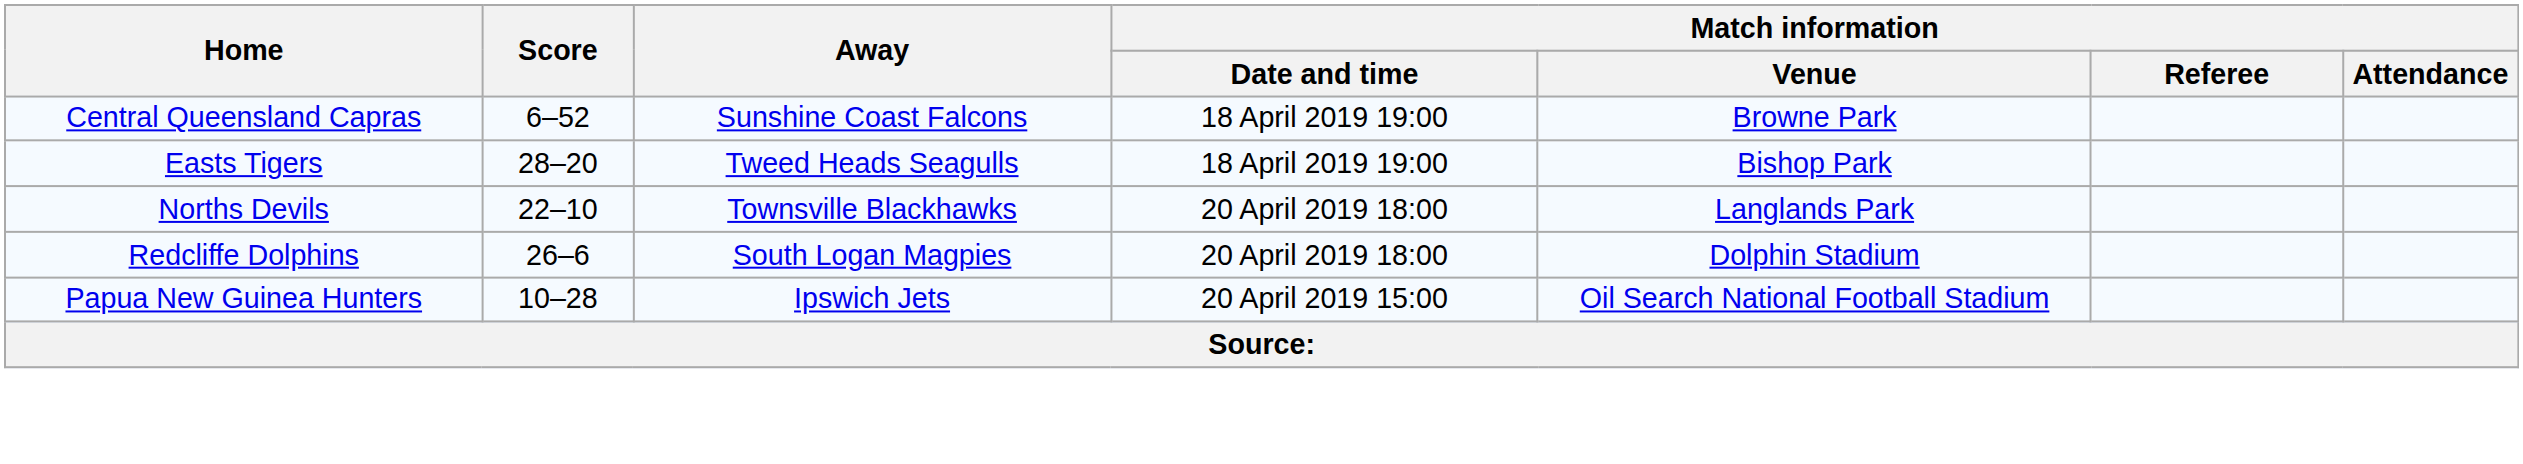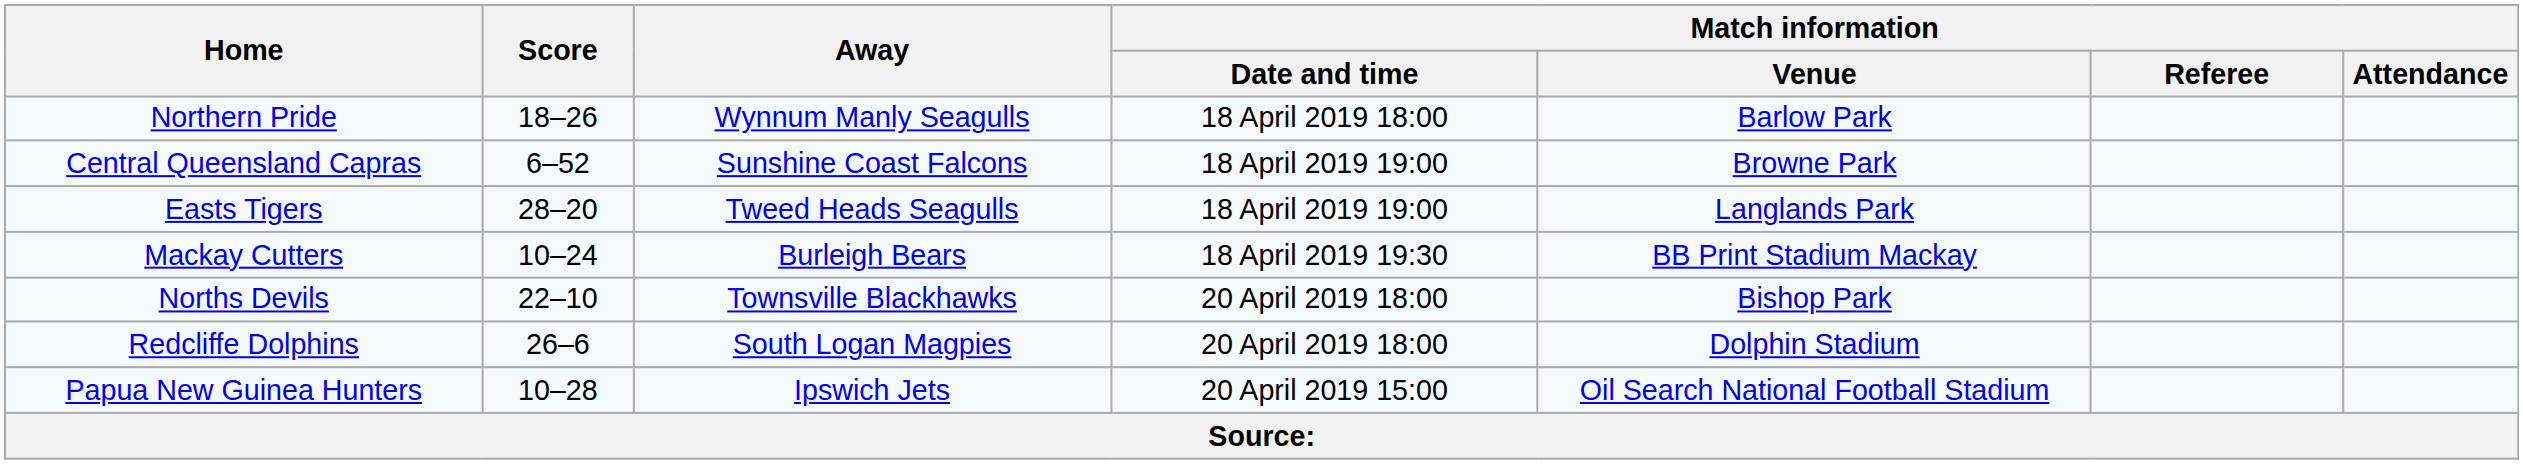 <table class="wikitable" width="100%" style="border-collapse:collapse; font-size:90%; text-align:center;">
 <tr>
 <th rowspan="2" width="19%">Home</th>
 <th rowspan="2" width="6%">Score</th>
 <th rowspan="2" width="19%">Away</th>
 <th colspan="4">Match information</th>
 </tr>
 <tr bgcolor="#CCCCCC">
 <th width="17%">Date and time</th>
 <th width="22%">Venue</th>
 <th width="10%">Referee</th>
 <th width="7%">Attendance</th>
+</tr>
+<tr bgcolor="#F5FAFF">
+<td> <a href='#'>Northern Pride</a></td>
+<td>18–26</td>
+<td> <a href='#'>Wynnum Manly Seagulls</a></td>
+<td>18 April 2019 18:00</td>
+<td><a href='#'>Barlow Park</a></td>
+<td></td>
+<td></td>
 </tr>
 <tr bgcolor="#F5FAFF">
 <td> <a href='#'>Central Queensland Capras</a></td>
 <td>6–52</td>
 <td> <a href='#'>Sunshine Coast Falcons</a></td>
 <td>18 April 2019 19:00</td>
 <td><a href='#'>Browne Park</a></td>
 <td></td>
 <td></td>
 </tr>
 <tr bgcolor="#F5FAFF">
 <td> <a href='#'>Easts Tigers</a></td>
 <td>28–20</td>
 <td> <a href='#'>Tweed Heads Seagulls</a></td>
 <td>18 April 2019 19:00</td>
-<td><a href='#'>Bishop Park</a></td>
+<td><a href='#'>Langlands Park</a></td>
+<td></td>
+<td></td>
+</tr>
+<tr bgcolor="#F5FAFF">
+<td> <a href='#'>Mackay Cutters</a></td>
+<td>10–24</td>
+<td> <a href='#'>Burleigh Bears</a></td>
+<td>18 April 2019 19:30</td>
+<td><a href='#'>BB Print Stadium Mackay</a></td>
 <td></td>
 <td></td>
 </tr>
 <tr bgcolor="#F5FAFF">
 <td> <a href='#'>Norths Devils</a></td>
 <td>22–10</td>
 <td> <a href='#'>Townsville Blackhawks</a></td>
 <td>20 April 2019 18:00</td>
-<td><a href='#'>Langlands Park</a></td>
+<td><a href='#'>Bishop Park</a></td>
 <td></td>
 <td></td>
 </tr>
 <tr bgcolor="#F5FAFF">
 <td> <a href='#'>Redcliffe Dolphins</a></td>
 <td>26–6</td>
 <td> <a href='#'>South Logan Magpies</a></td>
 <td>20 April 2019 18:00</td>
 <td><a href='#'>Dolphin Stadium</a></td>
 <td></td>
 <td></td>
 </tr>
 <tr bgcolor="#F5FAFF">
 <td> <a href='#'>Papua New Guinea Hunters</a></td>
 <td>10–28</td>
 <td> <a href='#'>Ipswich Jets</a></td>
 <td>20 April 2019 15:00</td>
 <td><a href='#'>Oil Search National Football Stadium</a></td>
 <td></td>
 <td></td>
 </tr>
 <tr bgcolor="#C1D8FF">
 <th colspan="7">Source:</th>
 </tr>
 </table>
